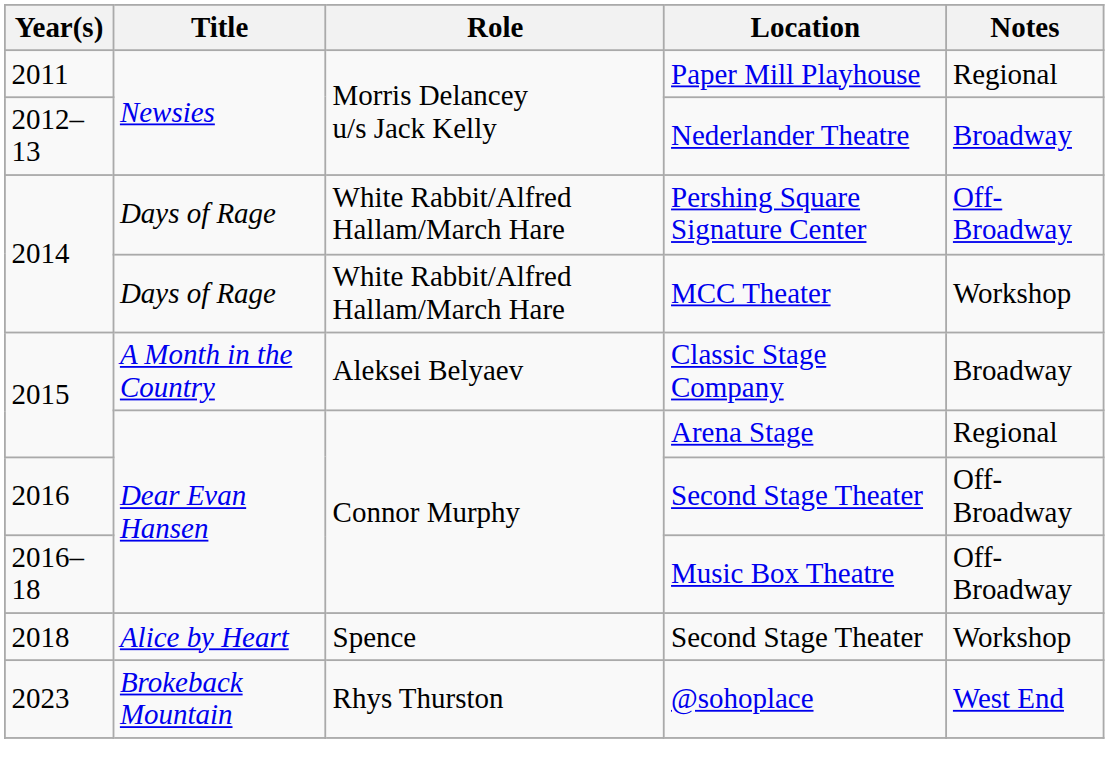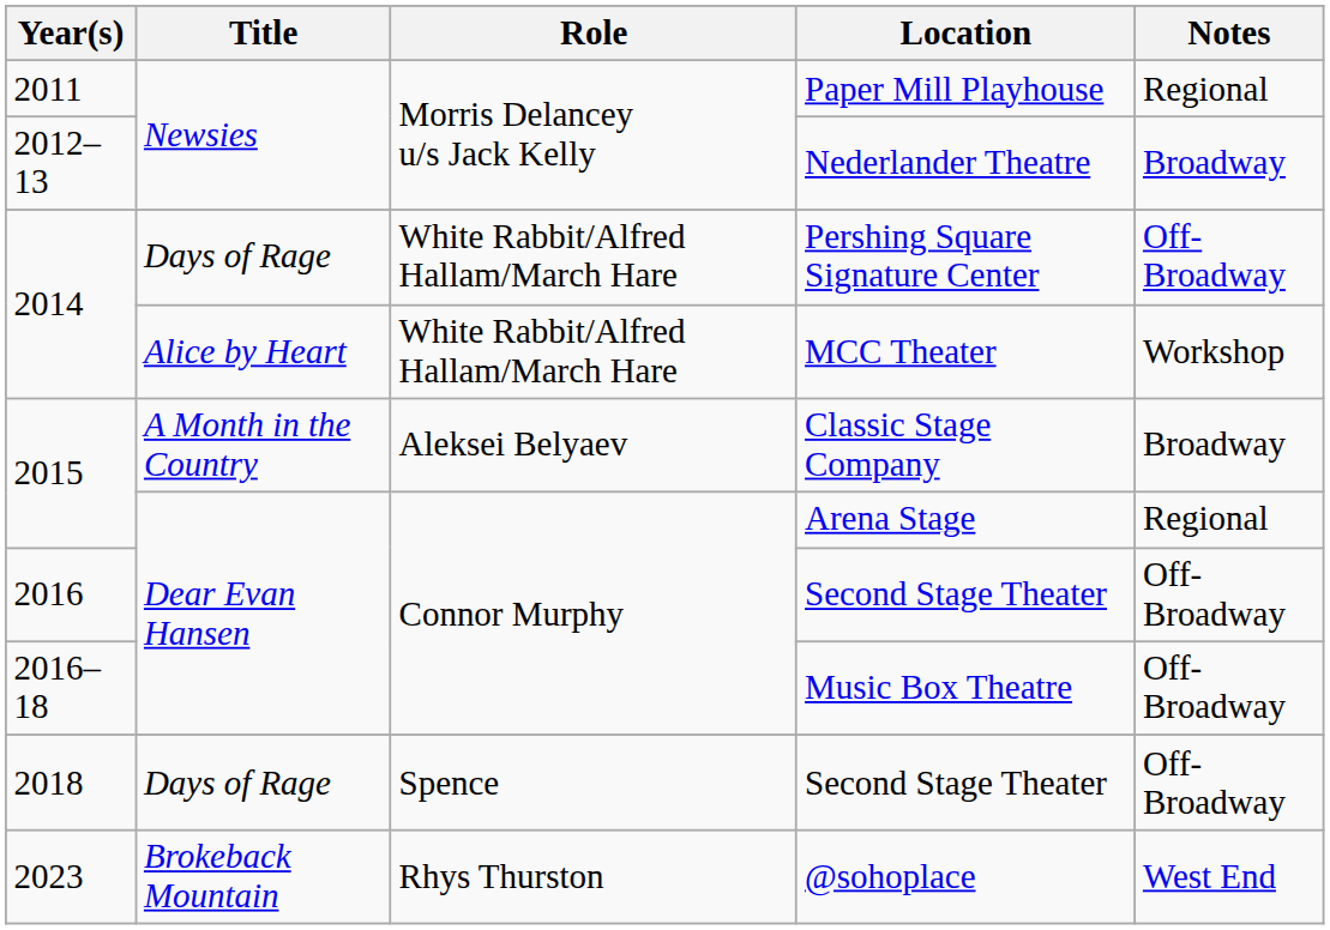 <table class="wikitable">
 <tr>
 <th>Year(s)</th>
 <th>Title</th>
 <th>Role</th>
 <th>Location</th>
 <th>Notes</th>
 </tr>
 <tr>
 <td>2011</td>
 <td rowspan="2"><em><a href='#'>Newsies</a></em></td>
 <td rowspan="2">Morris Delancey<br>u/s Jack Kelly</td>
 <td><a href='#'>Paper Mill Playhouse</a></td>
 <td>Regional</td>
 </tr>
 <tr>
 <td>2012–13</td>
 <td><a href='#'>Nederlander Theatre</a></td>
 <td><a href='#'>Broadway</a></td>
 </tr>
 <tr>
 <td rowspan=2>2014</td>
 <td><em>Days of Rage</em></td>
 <td>White Rabbit/Alfred Hallam/March Hare</td>
 <td><a href='#'>Pershing Square Signature Center</a></td>
 <td><a href='#'>Off-Broadway</a></td>
 </tr>
 <tr>
-<td><em>Days of Rage</em></td>
+<td><em><a href='#'>Alice by Heart</a></em></td>
 <td>White Rabbit/Alfred Hallam/March Hare</td>
 <td><a href='#'>MCC Theater</a></td>
 <td>Workshop</td>
 </tr>
 <tr>
 <td rowspan="2">2015</td>
 <td><em><a href='#'>A Month in the Country</a></em></td>
 <td>Aleksei Belyaev</td>
 <td><a href='#'>Classic Stage Company</a></td>
 <td>Broadway</td>
 </tr>
 <tr>
 <td rowspan=3><em><a href='#'>Dear Evan Hansen</a></em></td>
 <td rowspan=3>Connor Murphy</td>
 <td><a href='#'>Arena Stage</a></td>
 <td>Regional</td>
 </tr>
 <tr>
 <td>2016</td>
 <td><a href='#'>Second Stage Theater</a></td>
 <td>Off-Broadway</td>
 </tr>
 <tr>
 <td>2016–18</td>
 <td><a href='#'>Music Box Theatre</a></td>
 <td>Off-Broadway</td>
 </tr>
 <tr>
 <td>2018</td>
-<td><em><a href='#'>Alice by Heart</a></em></td>
+<td><em>Days of Rage</em></td>
 <td>Spence</td>
 <td>Second Stage Theater</td>
-<td>Workshop</td>
+<td>Off-Broadway</td>
 </tr>
 <tr>
 <td>2023</td>
 <td><em><a href='#'>Brokeback Mountain</a></em></td>
 <td>Rhys Thurston</td>
 <td><a href='#'>@sohoplace</a></td>
 <td><a href='#'>West End</a></td>
 </tr>
 </table>
